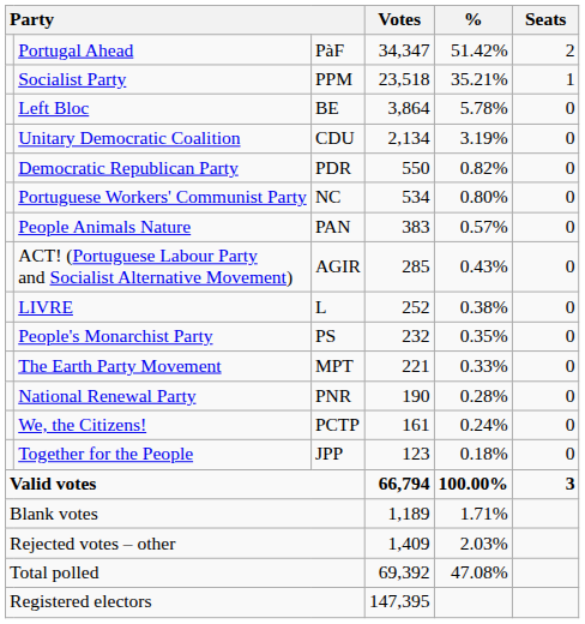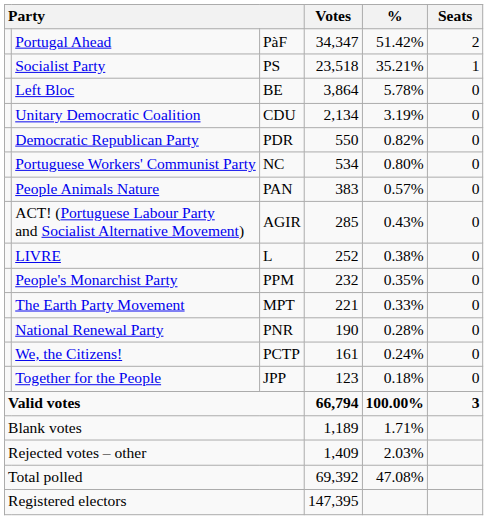 <table class="wikitable" border="1" style="text-align:right;">
 <tr>
 <th style="text-align:left;" colspan=3>Party</th>
 <th align=center width="50">Votes</th>
 <th align=center width="50">%</th>
 <th align=center width="50">Seats</th>
 </tr>
 <tr>
 <td></td>
 <td align=left><a href='#'>Portugal Ahead</a></td>
 <td align=left>PàF</td>
 <td>34,347</td>
 <td>51.42%</td>
 <td>2</td>
 </tr>
 <tr>
 <td></td>
 <td align=left><a href='#'>Socialist Party</a></td>
-<td align=left>PPM</td>
+<td align=left>PS</td>
 <td>23,518</td>
 <td>35.21%</td>
 <td>1</td>
 </tr>
 <tr>
 <td></td>
 <td align=left><a href='#'>Left Bloc</a></td>
 <td align=left>BE</td>
 <td>3,864</td>
 <td>5.78%</td>
 <td>0</td>
 </tr>
 <tr>
 <td></td>
 <td align=left style="white-space: nowrap;"><a href='#'>Unitary Democratic Coalition</a></td>
 <td align=left>CDU</td>
 <td>2,134</td>
 <td>3.19%</td>
 <td>0</td>
 </tr>
 <tr>
 <td></td>
 <td align=left><a href='#'>Democratic Republican Party</a></td>
 <td align=left>PDR</td>
 <td>550</td>
 <td>0.82%</td>
 <td>0</td>
 </tr>
 <tr>
 <td></td>
 <td align=left><a href='#'>Portuguese Workers' Communist Party</a></td>
 <td align=left>NC</td>
 <td>534</td>
 <td>0.80%</td>
 <td>0</td>
 </tr>
 <tr>
 <td></td>
 <td align=left><a href='#'>People Animals Nature</a></td>
 <td align=left>PAN</td>
 <td>383</td>
 <td>0.57%</td>
 <td>0</td>
 </tr>
 <tr>
 <td></td>
 <td align=left>ACT! (<a href='#'>Portuguese Labour Party</a><br>and <a href='#'>Socialist Alternative Movement</a>)</td>
 <td align=left>AGIR</td>
 <td>285</td>
 <td>0.43%</td>
 <td>0</td>
 </tr>
 <tr>
 <td></td>
 <td align=left><a href='#'>LIVRE</a></td>
 <td align=left>L</td>
 <td>252</td>
 <td>0.38%</td>
 <td>0</td>
 </tr>
 <tr>
 <td></td>
 <td align=left><a href='#'>People's Monarchist Party</a></td>
-<td align=left>PS</td>
+<td align=left>PPM</td>
 <td>232</td>
 <td>0.35%</td>
 <td>0</td>
 </tr>
 <tr>
 <td></td>
 <td align=left><a href='#'>The Earth Party Movement</a></td>
 <td align=left>MPT</td>
 <td>221</td>
 <td>0.33%</td>
 <td>0</td>
 </tr>
 <tr>
 <td></td>
 <td align=left><a href='#'>National Renewal Party</a></td>
 <td align=left>PNR</td>
 <td>190</td>
 <td>0.28%</td>
 <td>0</td>
 </tr>
 <tr>
 <td></td>
 <td align=left><a href='#'>We, the Citizens!</a></td>
 <td align=left>PCTP</td>
 <td>161</td>
 <td>0.24%</td>
 <td>0</td>
 </tr>
 <tr>
 <td></td>
 <td align=left><a href='#'>Together for the People</a></td>
 <td align=left>JPP</td>
 <td>123</td>
 <td>0.18%</td>
 <td>0</td>
 </tr>
 <tr style="font-weight:bold">
 <td align=left colspan=3>Valid votes</td>
 <td>66,794</td>
 <td>100.00%</td>
 <td>3</td>
 </tr>
 <tr>
 <td align=left colspan=3>Blank votes</td>
 <td>1,189</td>
 <td>1.71%</td>
 <td></td>
 </tr>
 <tr>
 <td align=left colspan=3>Rejected votes – other</td>
 <td>1,409</td>
 <td>2.03%</td>
 <td></td>
 </tr>
 <tr>
 <td align=left colspan=3>Total polled</td>
 <td>69,392</td>
 <td>47.08%</td>
 <td></td>
 </tr>
 <tr>
 <td align=left colspan=3>Registered electors</td>
 <td>147,395</td>
 <td></td>
 <td></td>
 </tr>
 </table>
